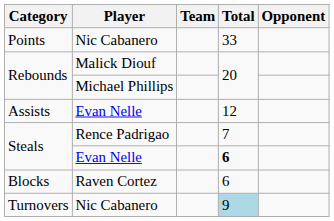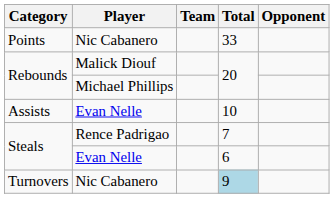 <table class="wikitable">
 <tr>
 <th>Category</th>
 <th>Player</th>
 <th>Team</th>
 <th>Total</th>
 <th>Opponent</th>
 </tr>
 <tr>
 <td>Points</td>
 <td> Nic Cabanero</td>
 <td></td>
 <td>33</td>
 <td></td>
 </tr>
 <tr>
 <td rowspan="2">Rebounds</td>
 <td> Malick Diouf</td>
 <td></td>
 <td rowspan="2">20</td>
 <td></td>
 </tr>
 <tr>
 <td> Michael Phillips</td>
 <td></td>
 <td></td>
 </tr>
 <tr>
 <td>Assists</td>
 <td> <a href='#'>Evan Nelle</a></td>
 <td></td>
-<td>12</td>
+<td>10</td>
 <td></td>
 </tr>
 <tr>
 <td rowspan="2">Steals</td>
 <td> Rence Padrigao</td>
 <td></td>
 <td>7</td>
 <td></td>
 </tr>
 <tr>
 <td> <a href='#'>Evan Nelle</a></td>
 <td></td>
-<td><strong>6</strong></td>
-<td></td>
-</tr>
-<tr>
-<td>Blocks</td>
-<td> Raven Cortez</td>
-<td></td>
 <td>6</td>
 <td></td>
 </tr>
 <tr>
 <td>Turnovers</td>
 <td> Nic Cabanero</td>
 <td></td>
 <td style="background: lightblue;">9</td>
 <td></td>
 </tr>
 </table>
